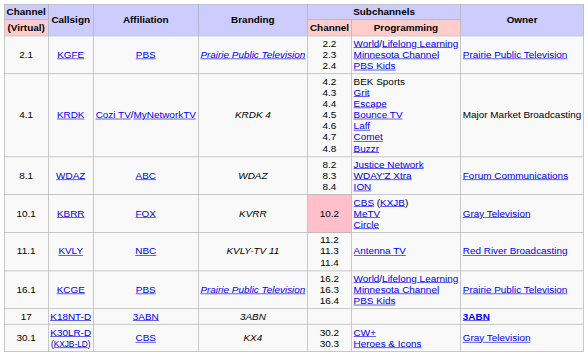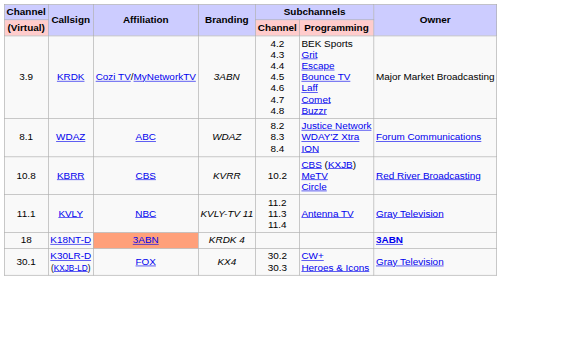 <table class=wikitable style="text-align:center">
 <tr>
 <th style="background:#ccccff;">Channel</th>
 <th style="background:#ccccff;" rowspan="2">Callsign</th>
 <th style="background:#ccccff;" rowspan="2">Affiliation</th>
 <th style="background:#ccccff;" rowspan="2">Branding</th>
 <th style="background:#ccccff;" colspan="2">Subchannels</th>
 <th style="background:#ccccff;" rowspan="2">Owner</th>
 </tr>
 <tr>
 <th style="background:#ffcccc;">(Virtual)</th>
 <th style="background:#ffcccc;">Channel</th>
 <th style="background:#ffcccc">Programming</th>
 </tr>
 <tr>
-<td>2.1</td>
-<td><a href='#'>KGFE</a></td>
-<td><a href='#'>PBS</a></td>
-<td><em><a href='#'>Prairie Public Television</a></em></td>
-<td>2.2<br>2.3<br>2.4<br></td>
-<td style="text-align:left"><a href='#'>World</a>/<a href='#'>Lifelong Learning</a><br><a href='#'>Minnesota Channel</a><br><a href='#'>PBS Kids</a><br></td>
-<td style="text-align:left"><a href='#'>Prairie Public Television</a></td>
-</tr>
-<tr>
-<td>4.1</td>
+<td>3.9</td>
 <td><a href='#'>KRDK</a></td>
 <td><a href='#'>Cozi TV</a>/<a href='#'>MyNetworkTV</a></td>
-<td><em>KRDK 4</em></td>
+<td><em>3ABN</em></td>
 <td>4.2<br>4.3<br>4.4<br>4.5<br>4.6<br>4.7<br>4.8<br></td>
 <td style="text-align:left">BEK Sports<br><a href='#'>Grit</a><br><a href='#'>Escape</a><br><a href='#'>Bounce TV</a><br><a href='#'>Laff</a><br><a href='#'>Comet</a><br><a href='#'>Buzzr</a></td>
 <td style="text-align:left">Major Market Broadcasting</td>
 </tr>
 <tr>
 <td>8.1</td>
 <td><a href='#'>WDAZ</a></td>
 <td><a href='#'>ABC</a></td>
 <td><em>WDAZ</em></td>
 <td>8.2<br>8.3<br>8.4<br></td>
 <td style="text-align:left"><a href='#'>Justice Network</a><br><a href='#'>WDAY'Z Xtra</a><br><a href='#'>ION</a><br></td>
 <td style="text-align:left"><a href='#'>Forum Communications</a></td>
 </tr>
 <tr>
-<td>10.1</td>
+<td>10.8</td>
 <td><a href='#'>KBRR</a></td>
-<td><a href='#'>FOX</a></td>
+<td><a href='#'>CBS</a></td>
 <td><em>KVRR</em></td>
-<td style="background: pink;">10.2<br></td>
+<td>10.2<br></td>
 <td style="text-align:left"><a href='#'>CBS</a> (<a href='#'>KXJB</a>)<br><a href='#'>MeTV</a><br><a href='#'>Circle</a><br></td>
-<td style="text-align:left"><a href='#'>Gray Television</a></td>
+<td style="text-align:left"><a href='#'>Red River Broadcasting</a></td>
 </tr>
 <tr>
 <td>11.1</td>
 <td><a href='#'>KVLY</a></td>
 <td><a href='#'>NBC</a></td>
 <td><em>KVLY-TV 11</em></td>
 <td>11.2<br>11.3<br>11.4<br></td>
 <td style="text-align:left"><a href='#'>Antenna TV</a></td>
-<td style="text-align:left"><a href='#'>Red River Broadcasting</a></td>
+<td style="text-align:left"><a href='#'>Gray Television</a></td>
 </tr>
 <tr>
-<td>16.1</td>
-<td><a href='#'>KCGE</a></td>
-<td><a href='#'>PBS</a></td>
-<td><em><a href='#'>Prairie Public Television</a></em></td>
-<td>16.2<br>16.3<br>16.4<br></td>
-<td style="text-align:left"><a href='#'>World</a>/<a href='#'>Lifelong Learning</a><br><a href='#'>Minnesota Channel</a><br><a href='#'>PBS Kids</a><br></td>
-<td style="text-align:left"><a href='#'>Prairie Public Television</a></td>
-</tr>
-<tr>
-<td>17</td>
+<td>18</td>
 <td><a href='#'>K18NT-D</a></td>
-<td><a href='#'>3ABN</a></td>
-<td><em>3ABN</em></td>
+<td style="background: lightsalmon;"><a href='#'>3ABN</a></td>
+<td><em>KRDK 4</em></td>
 <td></td>
 <td style="text-align:left"></td>
 <td style="text-align:left"><strong><a href='#'>3ABN</a></strong></td>
 </tr>
 <tr>
 <td>30.1</td>
 <td><a href='#'>K30LR-D</a><br><small>(<a href='#'>KXJB-LD</a>)</small></td>
-<td><a href='#'>CBS</a></td>
+<td><a href='#'>FOX</a></td>
 <td><em>KX4</em></td>
 <td>30.2<br>30.3<br></td>
 <td style="text-align:left"><a href='#'>CW+</a><br><a href='#'>Heroes & Icons</a><br></td>
 <td style="text-align:left"><a href='#'>Gray Television</a></td>
 </tr>
 </table>
